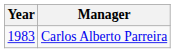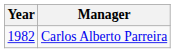 <table class="wikitable">
 <tr>
 <th>Year</th>
 <th>Manager</th>
 </tr>
 <tr>
-<td align=center><a href='#'>1983</a></td>
+<td align=center><a href='#'>1982</a></td>
 <td> <a href='#'>Carlos Alberto Parreira</a></td>
 </tr>
 </table>
